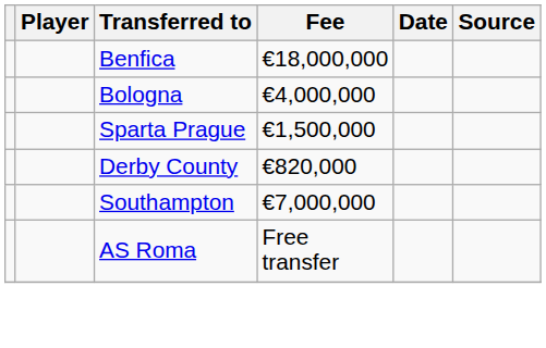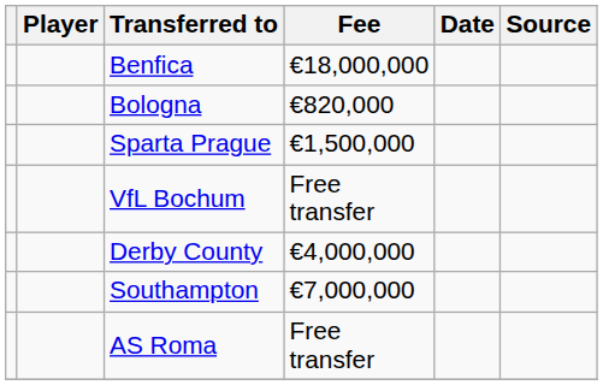 <table class="wikitable plainrowheaders sortable">
 <tr>
 <th></th>
 <th scope="col">Player</th>
 <th>Transferred to</th>
 <th style="width: 65px;">Fee</th>
 <th scope="col">Date</th>
 <th scope="col">Source</th>
 </tr>
 <tr>
 <td align="center"></td>
 <td></td>
 <td> <a href='#'>Benfica</a></td>
 <td>€18,000,000</td>
 <td></td>
 <td></td>
 </tr>
 <tr>
 <td align="center"></td>
 <td></td>
 <td> <a href='#'>Bologna</a></td>
-<td>€4,000,000</td>
+<td>€820,000</td>
 <td></td>
 <td></td>
 </tr>
 <tr>
 <td align="center"></td>
 <td></td>
 <td> <a href='#'>Sparta Prague</a></td>
 <td>€1,500,000</td>
 <td></td>
 <td></td>
 </tr>
 <tr>
 <td align="center"></td>
 <td></td>
+<td> <a href='#'>VfL Bochum</a></td>
+<td>Free transfer</td>
+<td></td>
+<td></td>
+</tr>
+<tr>
+<td align="center"></td>
+<td></td>
 <td> <a href='#'>Derby County</a></td>
-<td>€820,000</td>
+<td>€4,000,000</td>
 <td></td>
 <td></td>
 </tr>
 <tr>
 <td align="center"></td>
 <td></td>
 <td> <a href='#'>Southampton</a></td>
 <td>€7,000,000</td>
 <td></td>
 <td></td>
 </tr>
 <tr>
 <td align="center"></td>
 <td></td>
 <td> <a href='#'>AS Roma</a></td>
 <td>Free transfer</td>
 <td></td>
 <td></td>
 </tr>
 <tr>
 </tr>
 </table>
